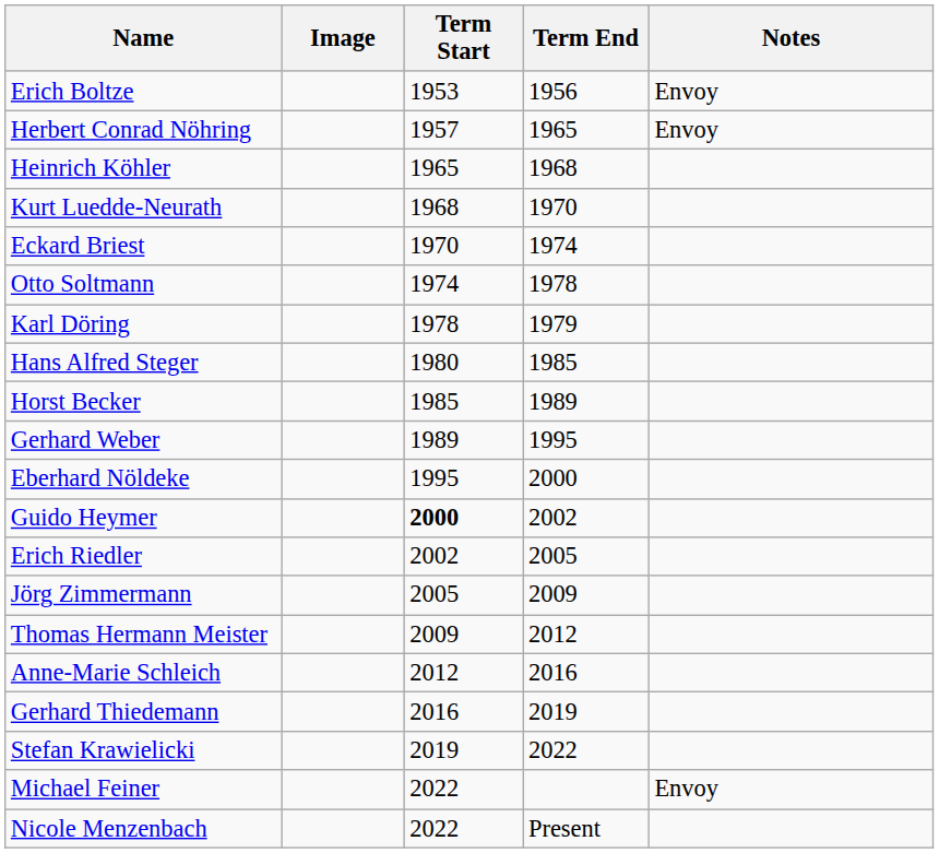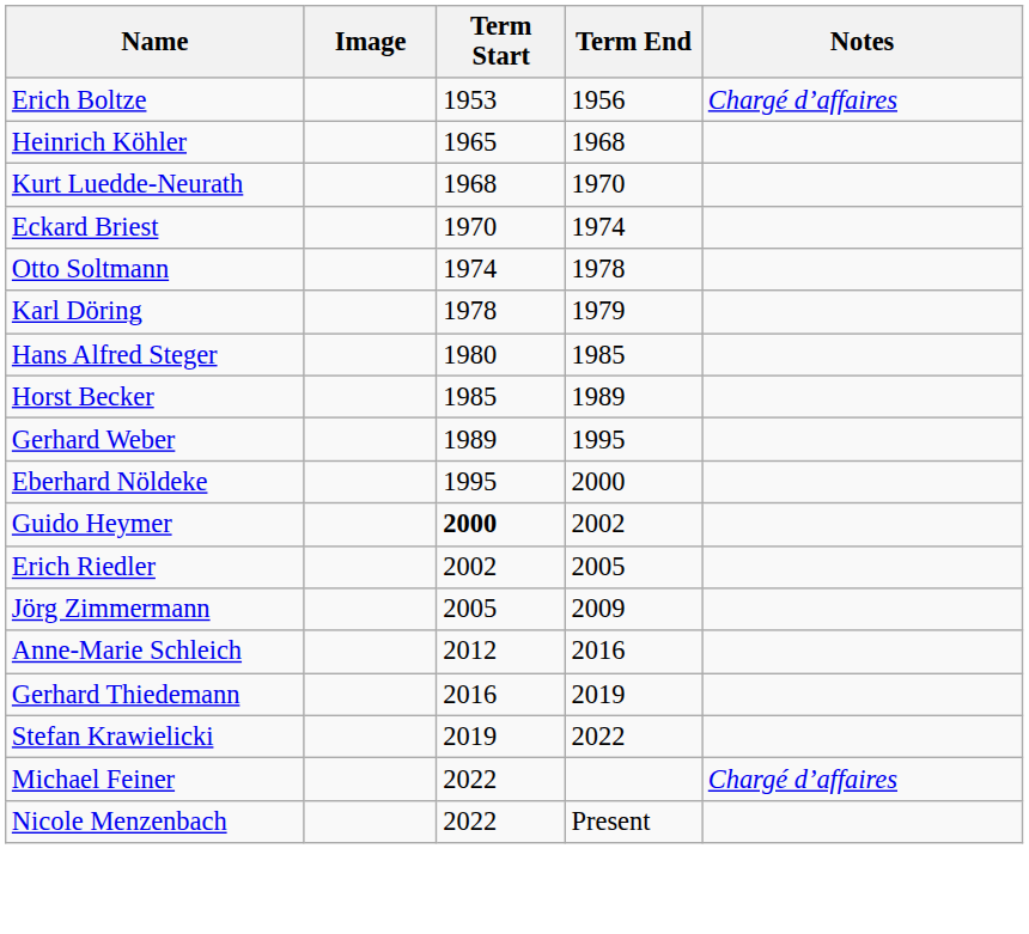 <table class="wikitable">
 <tr class="hintergrundfarbe5">
 <th width="250">Name</th>
 <th width="100">Image</th>
 <th width="100">Term Start</th>
 <th width="100">Term End</th>
 <th width="300">Notes</th>
 </tr>
 <tr>
 <td><a href='#'>Erich Boltze</a></td>
 <td></td>
 <td>1953</td>
 <td>1956</td>
-<td>Envoy</td>
-</tr>
-<tr>
-<td><a href='#'>Herbert Conrad Nöhring</a></td>
-<td></td>
-<td>1957</td>
-<td>1965</td>
-<td>Envoy</td>
+<td><em><a href='#'>Chargé d’affaires</a></em></td>
 </tr>
 <tr>
 <td><a href='#'>Heinrich Köhler</a></td>
 <td></td>
 <td>1965</td>
 <td>1968</td>
 <td></td>
 </tr>
 <tr>
 <td><a href='#'>Kurt Luedde-Neurath</a></td>
 <td></td>
 <td>1968</td>
 <td>1970</td>
 <td></td>
 </tr>
 <tr>
 <td><a href='#'>Eckard Briest</a></td>
 <td></td>
 <td>1970</td>
 <td>1974</td>
 <td></td>
 </tr>
 <tr>
 <td><a href='#'>Otto Soltmann</a></td>
 <td></td>
 <td>1974</td>
 <td>1978</td>
 <td></td>
 </tr>
 <tr>
 <td><a href='#'>Karl Döring</a></td>
 <td></td>
 <td>1978</td>
 <td>1979</td>
 <td></td>
 </tr>
 <tr>
 <td><a href='#'>Hans Alfred Steger</a></td>
 <td></td>
 <td>1980</td>
 <td>1985</td>
 <td></td>
 </tr>
 <tr>
 <td><a href='#'>Horst Becker</a></td>
 <td></td>
 <td>1985</td>
 <td>1989</td>
 <td></td>
 </tr>
 <tr>
 <td><a href='#'>Gerhard Weber</a></td>
 <td></td>
 <td>1989</td>
 <td>1995</td>
 <td></td>
 </tr>
 <tr>
 <td><a href='#'>Eberhard Nöldeke</a></td>
 <td></td>
 <td>1995</td>
 <td>2000</td>
 <td></td>
 </tr>
 <tr>
 <td><a href='#'>Guido Heymer</a></td>
 <td></td>
 <td><strong>2000</strong></td>
 <td>2002</td>
 <td></td>
 </tr>
 <tr>
 <td><a href='#'>Erich Riedler</a></td>
 <td></td>
 <td>2002</td>
 <td>2005</td>
 <td></td>
 </tr>
 <tr>
 <td><a href='#'>Jörg Zimmermann</a></td>
 <td></td>
 <td>2005</td>
 <td>2009</td>
 <td></td>
 </tr>
 <tr>
-<td><a href='#'>Thomas Hermann Meister</a></td>
-<td></td>
-<td>2009</td>
-<td>2012</td>
-<td></td>
-</tr>
-<tr>
 <td><a href='#'>Anne-Marie Schleich</a></td>
 <td></td>
 <td>2012</td>
 <td>2016</td>
 <td></td>
 </tr>
 <tr>
 <td><a href='#'>Gerhard Thiedemann</a></td>
 <td></td>
 <td>2016</td>
 <td>2019</td>
 <td></td>
 </tr>
 <tr>
 <td><a href='#'>Stefan Krawielicki</a></td>
 <td></td>
 <td>2019</td>
 <td>2022</td>
 <td></td>
 </tr>
 <tr>
 <td><a href='#'>Michael Feiner</a></td>
 <td></td>
 <td>2022</td>
 <td></td>
-<td>Envoy</td>
+<td><em><a href='#'>Chargé d’affaires</a></em></td>
 </tr>
 <tr>
 <td><a href='#'>Nicole Menzenbach</a></td>
 <td></td>
 <td>2022</td>
 <td>Present</td>
 <td></td>
 </tr>
 </table>
